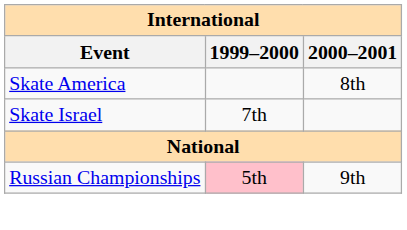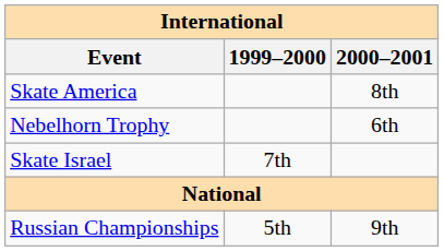 <table class="wikitable" style="text-align:center">
 <tr>
 <th style="background-color: #ffdead; " colspan=3 align=center>International</th>
 </tr>
 <tr>
 <th>Event</th>
 <th>1999–2000</th>
 <th>2000–2001</th>
 </tr>
 <tr>
 <td align=left> <a href='#'>Skate America</a></td>
 <td></td>
 <td>8th</td>
 </tr>
 <tr>
+<td align=left><a href='#'>Nebelhorn Trophy</a></td>
+<td></td>
+<td>6th</td>
+</tr>
+<tr>
 <td align=left><a href='#'>Skate Israel</a></td>
 <td>7th</td>
 <td></td>
 </tr>
 <tr>
 <th style="background-color: #ffdead; " colspan=3 align=center>National</th>
 </tr>
 <tr>
 <td align=left><a href='#'>Russian Championships</a></td>
-<td style="background: pink;">5th</td>
+<td>5th</td>
 <td>9th</td>
 </tr>
 </table>
